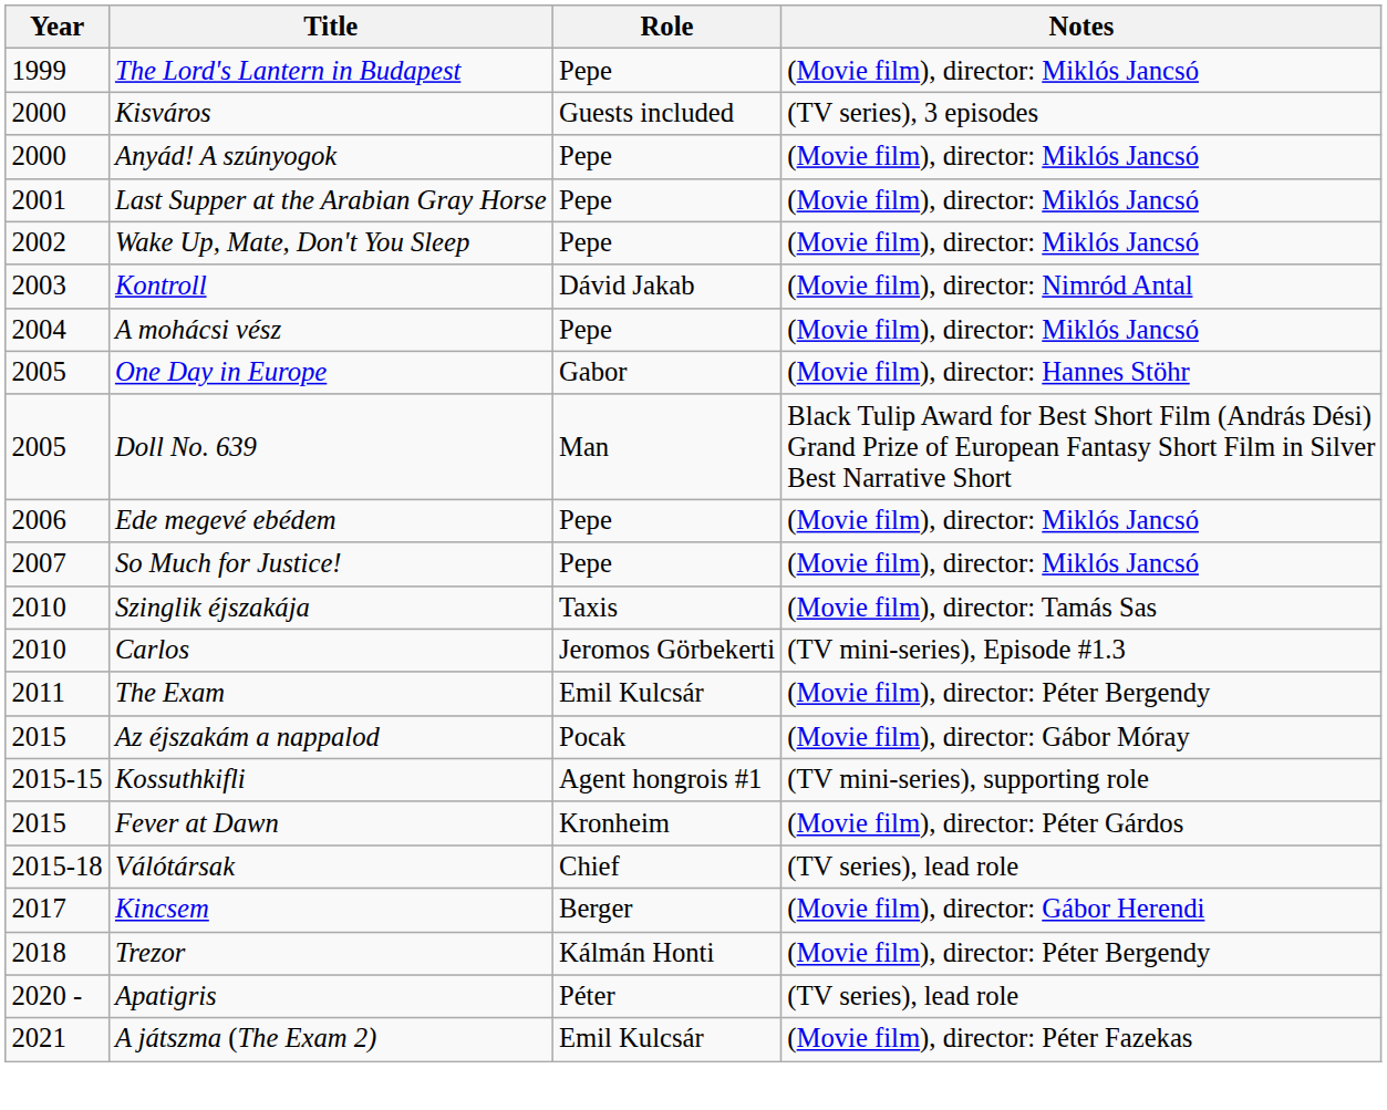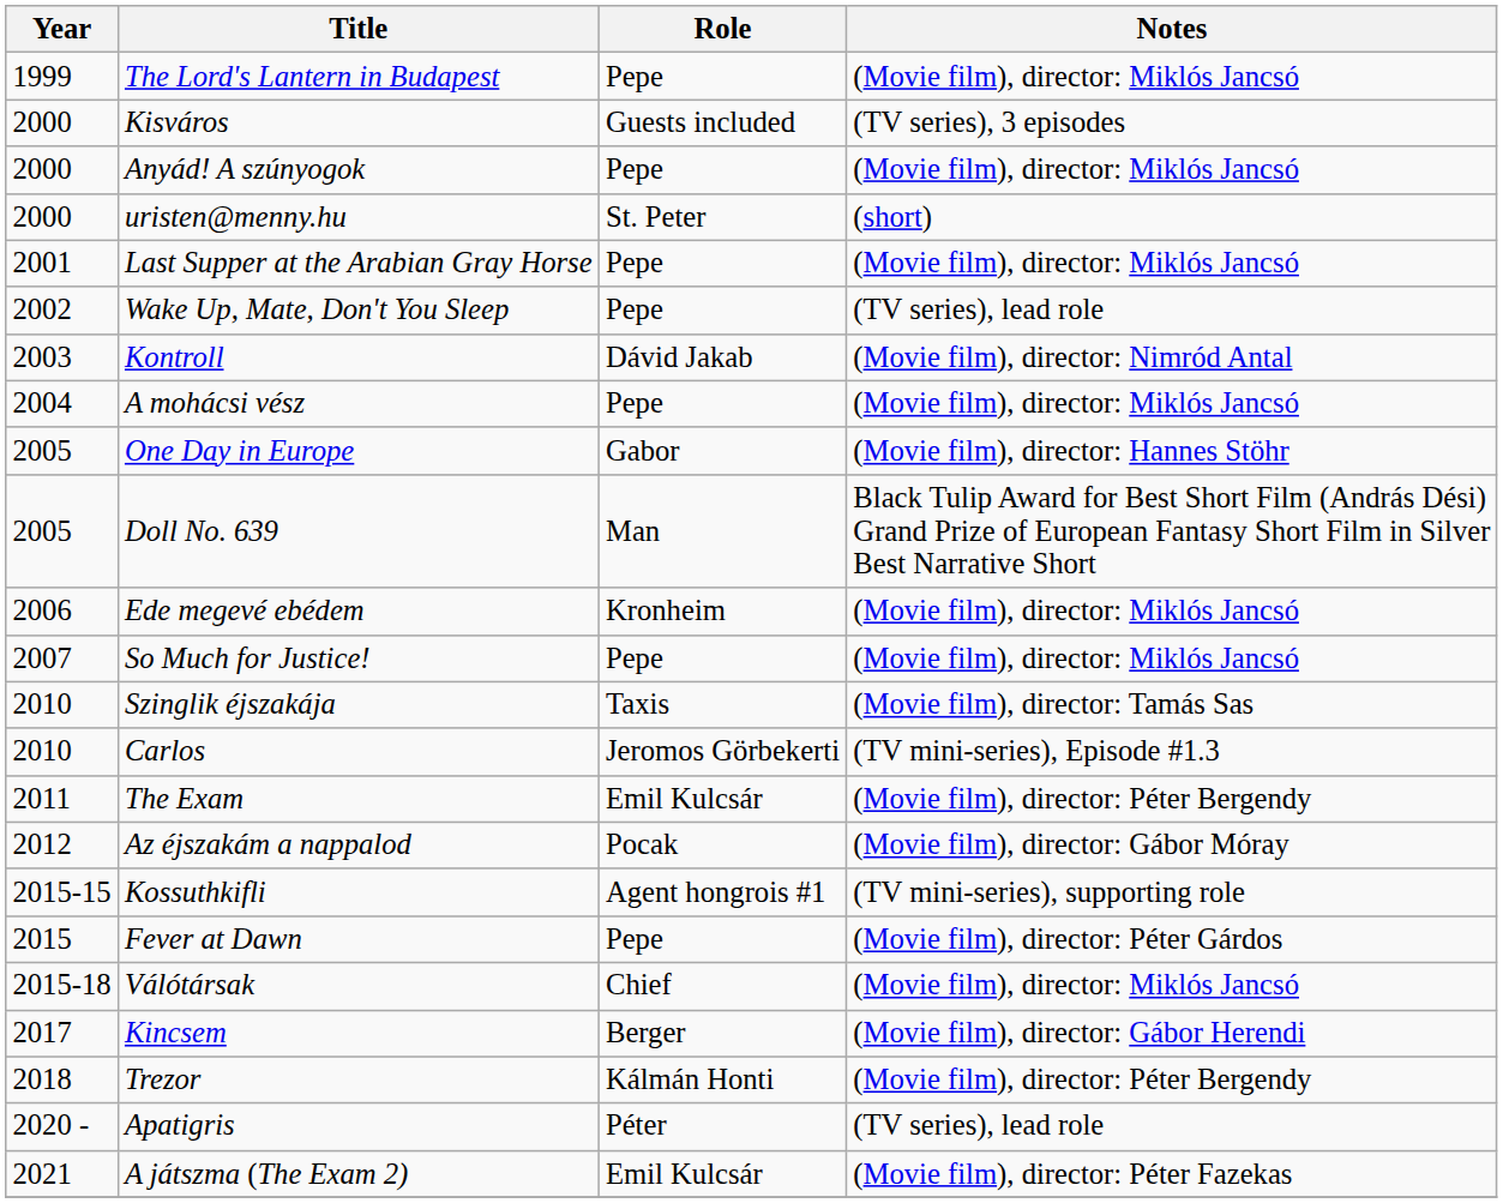 <table class="wikitable sortable">
 <tr>
 <th>Year</th>
 <th>Title</th>
 <th>Role</th>
 <th class="unsortable">Notes</th>
 </tr>
 <tr>
 <td>1999</td>
 <td><em><a href='#'>The Lord's Lantern in Budapest</a></em></td>
 <td>Pepe</td>
 <td>(<a href='#'>Movie film</a>), director: <a href='#'>Miklós Jancsó</a></td>
 </tr>
 <tr>
 <td>2000</td>
 <td><em>Kisváros</em></td>
 <td>Guests included</td>
 <td>(TV series), 3 episodes</td>
 </tr>
 <tr>
 <td>2000</td>
 <td><em>Anyád! A szúnyogok</em></td>
 <td>Pepe</td>
 <td>(<a href='#'>Movie film</a>), director: <a href='#'>Miklós Jancsó</a></td>
 </tr>
 <tr>
+<td>2000</td>
+<td><em>uristen@menny.hu</em></td>
+<td>St. Peter</td>
+<td>(<a href='#'>short</a>)</td>
+</tr>
+<tr>
 <td>2001</td>
 <td><em>Last Supper at the Arabian Gray Horse</em></td>
 <td>Pepe</td>
 <td>(<a href='#'>Movie film</a>), director: <a href='#'>Miklós Jancsó</a></td>
 </tr>
 <tr>
 <td>2002</td>
 <td><em>Wake Up, Mate, Don't You Sleep</em></td>
 <td>Pepe</td>
-<td>(<a href='#'>Movie film</a>), director: <a href='#'>Miklós Jancsó</a></td>
+<td>(TV series), lead role</td>
 </tr>
 <tr>
 <td>2003</td>
 <td><em><a href='#'>Kontroll</a></em></td>
 <td>Dávid Jakab</td>
 <td>(<a href='#'>Movie film</a>), director: <a href='#'>Nimród Antal</a></td>
 </tr>
 <tr>
 <td>2004</td>
 <td><em>A mohácsi vész</em></td>
 <td>Pepe</td>
 <td>(<a href='#'>Movie film</a>), director: <a href='#'>Miklós Jancsó</a></td>
 </tr>
 <tr>
 <td>2005</td>
 <td><em><a href='#'>One Day in Europe</a></em></td>
 <td>Gabor</td>
 <td>(<a href='#'>Movie film</a>), director: <a href='#'>Hannes Stöhr</a></td>
 </tr>
 <tr>
 <td>2005</td>
 <td><em>Doll No. 639</em></td>
 <td>Man</td>
 <td>Black Tulip Award for Best Short Film (András Dési)<br>Grand Prize of European Fantasy Short Film in Silver <br>Best Narrative Short</td>
 </tr>
 <tr>
 <td>2006</td>
 <td><em>Ede megevé ebédem</em></td>
-<td>Pepe</td>
+<td>Kronheim</td>
 <td>(<a href='#'>Movie film</a>), director: <a href='#'>Miklós Jancsó</a></td>
 </tr>
 <tr>
 <td>2007</td>
 <td><em>So Much for Justice!</em></td>
 <td>Pepe</td>
 <td>(<a href='#'>Movie film</a>), director: <a href='#'>Miklós Jancsó</a></td>
 </tr>
 <tr>
 <td>2010</td>
 <td><em>Szinglik éjszakája</em></td>
 <td>Taxis</td>
 <td>(<a href='#'>Movie film</a>), director: Tamás Sas</td>
 </tr>
 <tr>
 <td>2010</td>
 <td><em>Carlos</em></td>
 <td>Jeromos Görbekerti</td>
 <td>(TV mini-series), Episode #1.3</td>
 </tr>
 <tr>
 <td>2011</td>
 <td><em>The Exam</em></td>
 <td>Emil Kulcsár</td>
 <td>(<a href='#'>Movie film</a>), director: Péter Bergendy</td>
 </tr>
 <tr>
-<td>2015</td>
+<td>2012</td>
 <td><em>Az éjszakám a nappalod</em></td>
 <td>Pocak</td>
 <td>(<a href='#'>Movie film</a>), director: Gábor Móray</td>
 </tr>
 <tr>
 <td>2015-15</td>
 <td><em>Kossuthkifli</em></td>
 <td>Agent hongrois #1</td>
 <td>(TV mini-series), supporting role</td>
 </tr>
 <tr>
 <td>2015</td>
 <td><em>Fever at Dawn</em></td>
-<td>Kronheim</td>
+<td>Pepe</td>
 <td>(<a href='#'>Movie film</a>), director: Péter Gárdos</td>
 </tr>
 <tr>
 <td>2015-18</td>
 <td><em>Válótársak</em></td>
 <td>Chief</td>
-<td>(TV series), lead role</td>
+<td>(<a href='#'>Movie film</a>), director: <a href='#'>Miklós Jancsó</a></td>
 </tr>
 <tr>
 <td>2017</td>
 <td><em><a href='#'>Kincsem</a></em></td>
 <td>Berger</td>
 <td>(<a href='#'>Movie film</a>), director: <a href='#'>Gábor Herendi</a></td>
 </tr>
 <tr>
 <td>2018</td>
 <td><em>Trezor</em></td>
 <td>Kálmán Honti</td>
 <td>(<a href='#'>Movie film</a>), director: Péter Bergendy</td>
 </tr>
 <tr>
 <td>2020 -</td>
 <td><em>Apatigris</em></td>
 <td>Péter</td>
 <td>(TV series), lead role</td>
 </tr>
 <tr>
 <td>2021</td>
 <td><em>A játszma</em> (<em>The Exam 2)</em></td>
 <td>Emil Kulcsár</td>
 <td>(<a href='#'>Movie film</a>), director: Péter Fazekas</td>
 </tr>
 <tr>
 </tr>
 </table>
